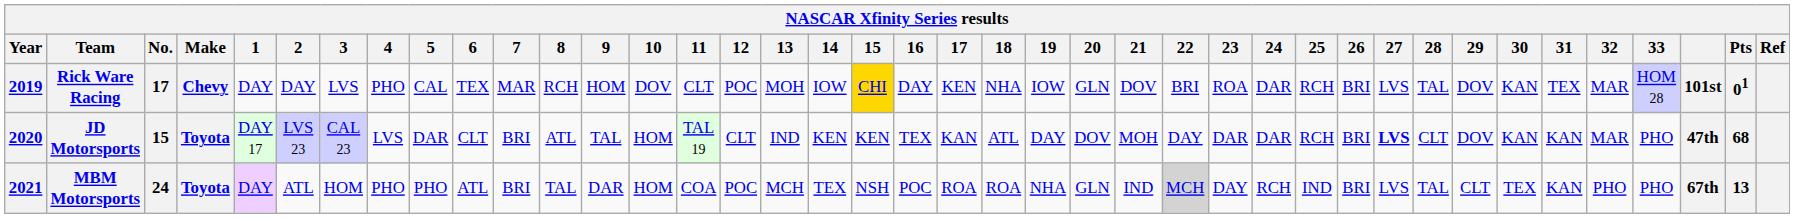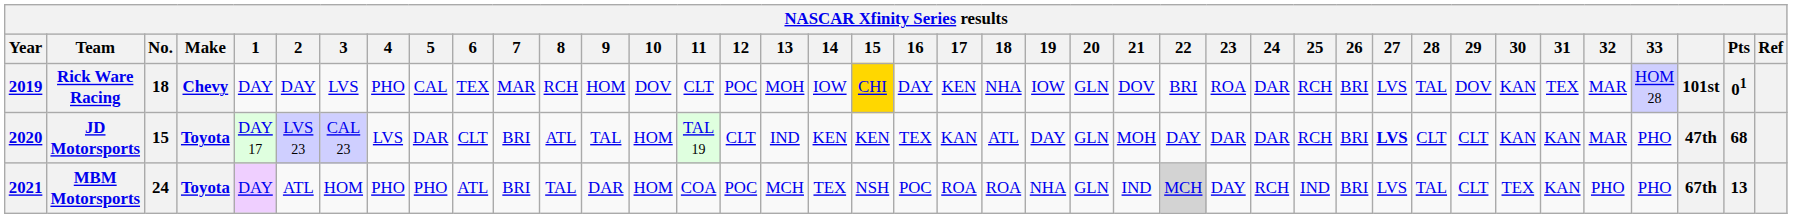 <table class="wikitable" style="text-align:center; font-size:75%">
 <tr>
 <th colspan=40><a href='#'>NASCAR Xfinity Series</a> results</th>
 </tr>
 <tr>
 <th>Year</th>
 <th>Team</th>
 <th>No.</th>
 <th>Make</th>
 <th>1</th>
 <th>2</th>
 <th>3</th>
 <th>4</th>
 <th>5</th>
 <th>6</th>
 <th>7</th>
 <th>8</th>
 <th>9</th>
 <th>10</th>
 <th>11</th>
 <th>12</th>
 <th>13</th>
 <th>14</th>
 <th>15</th>
 <th>16</th>
 <th>17</th>
 <th>18</th>
 <th>19</th>
 <th>20</th>
 <th>21</th>
 <th>22</th>
 <th>23</th>
 <th>24</th>
 <th>25</th>
 <th>26</th>
 <th>27</th>
 <th>28</th>
 <th>29</th>
 <th>30</th>
 <th>31</th>
 <th>32</th>
 <th>33</th>
 <th></th>
 <th>Pts</th>
 <th>Ref</th>
 </tr>
 <tr>
 <th><a href='#'>2019</a></th>
 <th><a href='#'>Rick Ware Racing</a></th>
-<th>17</th>
+<th>18</th>
 <th><a href='#'>Chevy</a></th>
 <td><a href='#'>DAY</a></td>
 <td><a href='#'>DAY</a></td>
 <td><a href='#'>LVS</a></td>
 <td><a href='#'>PHO</a></td>
 <td><a href='#'>CAL</a></td>
 <td><a href='#'>TEX</a></td>
 <td><a href='#'>MAR</a></td>
 <td><a href='#'>RCH</a></td>
 <td><a href='#'>HOM</a></td>
 <td><a href='#'>DOV</a></td>
 <td><a href='#'>CLT</a></td>
 <td><a href='#'>POC</a></td>
 <td><a href='#'>MOH</a></td>
 <td><a href='#'>IOW</a></td>
 <td style="background: gold;"><a href='#'>CHI</a></td>
 <td><a href='#'>DAY</a></td>
 <td><a href='#'>KEN</a></td>
 <td><a href='#'>NHA</a></td>
 <td><a href='#'>IOW</a></td>
 <td><a href='#'>GLN</a></td>
 <td><a href='#'>DOV</a></td>
 <td><a href='#'>BRI</a></td>
 <td><a href='#'>ROA</a></td>
 <td><a href='#'>DAR</a></td>
 <td><a href='#'>RCH</a></td>
 <td><a href='#'>BRI</a></td>
 <td><a href='#'>LVS</a></td>
 <td><a href='#'>TAL</a></td>
 <td><a href='#'>DOV</a></td>
 <td><a href='#'>KAN</a></td>
 <td><a href='#'>TEX</a></td>
 <td><a href='#'>MAR</a></td>
 <td style="background:#CFCFFF;"><a href='#'>HOM</a><br><small>28</small></td>
 <th>101st</th>
 <th>0<sup>1</sup></th>
 <th></th>
 </tr>
 <tr>
 <th><a href='#'>2020</a></th>
 <th><a href='#'>JD Motorsports</a></th>
 <th>15</th>
 <th><a href='#'>Toyota</a></th>
 <td style="background:#DFFFDF;"><a href='#'>DAY</a><br><small>17</small></td>
 <td style="background:#CFCFFF;"><a href='#'>LVS</a><br><small>23</small></td>
 <td style="background:#CFCFFF;"><a href='#'>CAL</a><br><small>23</small></td>
 <td><a href='#'>LVS</a></td>
 <td><a href='#'>DAR</a></td>
 <td><a href='#'>CLT</a></td>
 <td><a href='#'>BRI</a></td>
 <td><a href='#'>ATL</a></td>
 <td><a href='#'>TAL</a></td>
 <td><a href='#'>HOM</a></td>
 <td style="background:#DFFFDF;"><a href='#'>TAL</a><br><small>19</small></td>
 <td><a href='#'>CLT</a></td>
 <td><a href='#'>IND</a></td>
 <td><a href='#'>KEN</a></td>
 <td><a href='#'>KEN</a></td>
 <td><a href='#'>TEX</a></td>
 <td><a href='#'>KAN</a></td>
 <td><a href='#'>ATL</a></td>
 <td><a href='#'>DAY</a></td>
-<td><a href='#'>DOV</a></td>
+<td><a href='#'>GLN</a></td>
 <td><a href='#'>MOH</a></td>
 <td><a href='#'>DAY</a></td>
 <td><a href='#'>DAR</a></td>
 <td><a href='#'>DAR</a></td>
 <td><a href='#'>RCH</a></td>
 <td><a href='#'>BRI</a></td>
 <td><strong><a href='#'>LVS</a></strong></td>
 <td><a href='#'>CLT</a></td>
-<td><a href='#'>DOV</a></td>
+<td><a href='#'>CLT</a></td>
 <td><a href='#'>KAN</a></td>
 <td><a href='#'>KAN</a></td>
 <td><a href='#'>MAR</a></td>
 <td><a href='#'>PHO</a></td>
 <th>47th</th>
 <th>68</th>
 <th></th>
 </tr>
 <tr>
 <th><a href='#'>2021</a></th>
 <th><a href='#'>MBM Motorsports</a></th>
 <th>24</th>
 <th><a href='#'>Toyota</a></th>
 <td style="background:#EFCFFF;"><a href='#'>DAY</a><br></td>
 <td><a href='#'>ATL</a></td>
 <td><a href='#'>HOM</a></td>
 <td><a href='#'>PHO</a></td>
 <td><a href='#'>PHO</a></td>
 <td><a href='#'>ATL</a></td>
 <td><a href='#'>BRI</a></td>
 <td><a href='#'>TAL</a></td>
 <td><a href='#'>DAR</a></td>
 <td><a href='#'>HOM</a></td>
 <td><a href='#'>COA</a></td>
 <td><a href='#'>POC</a></td>
 <td><a href='#'>MCH</a></td>
 <td><a href='#'>TEX</a></td>
 <td><a href='#'>NSH</a></td>
 <td><a href='#'>POC</a></td>
 <td><a href='#'>ROA</a></td>
 <td><a href='#'>ROA</a></td>
 <td><a href='#'>NHA</a></td>
 <td><a href='#'>GLN</a></td>
 <td><a href='#'>IND</a></td>
 <td style="background: lightgrey;"><a href='#'>MCH</a></td>
 <td><a href='#'>DAY</a></td>
 <td><a href='#'>RCH</a></td>
 <td><a href='#'>IND</a></td>
 <td><a href='#'>BRI</a></td>
 <td><a href='#'>LVS</a></td>
 <td><a href='#'>TAL</a></td>
 <td><a href='#'>CLT</a></td>
 <td><a href='#'>TEX</a></td>
 <td><a href='#'>KAN</a></td>
 <td><a href='#'>PHO</a></td>
 <td><a href='#'>PHO</a></td>
 <th>67th</th>
 <th>13</th>
 <th></th>
 </tr>
 </table>
